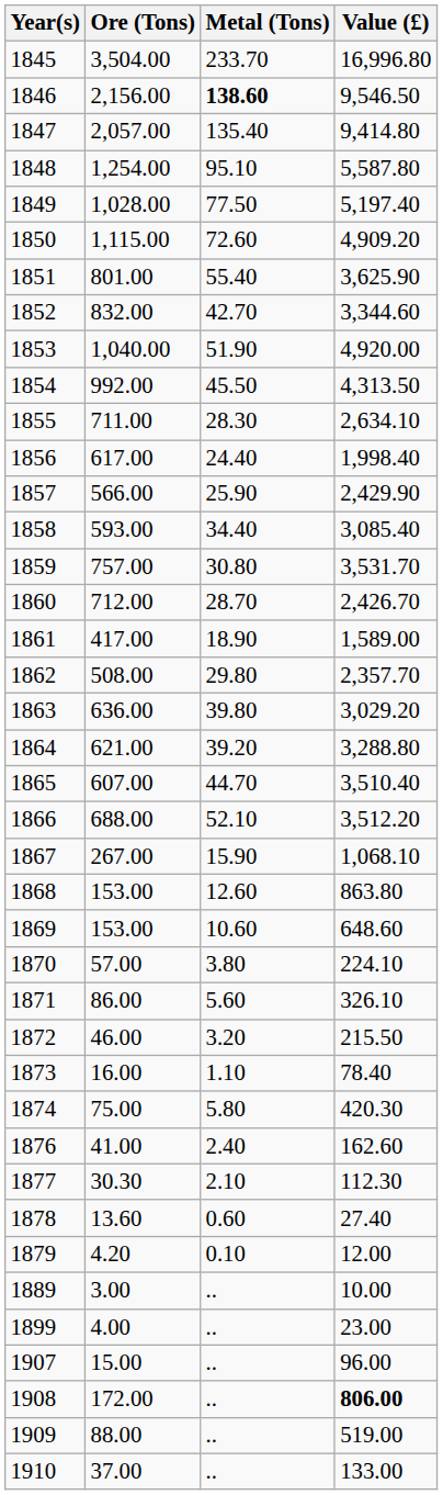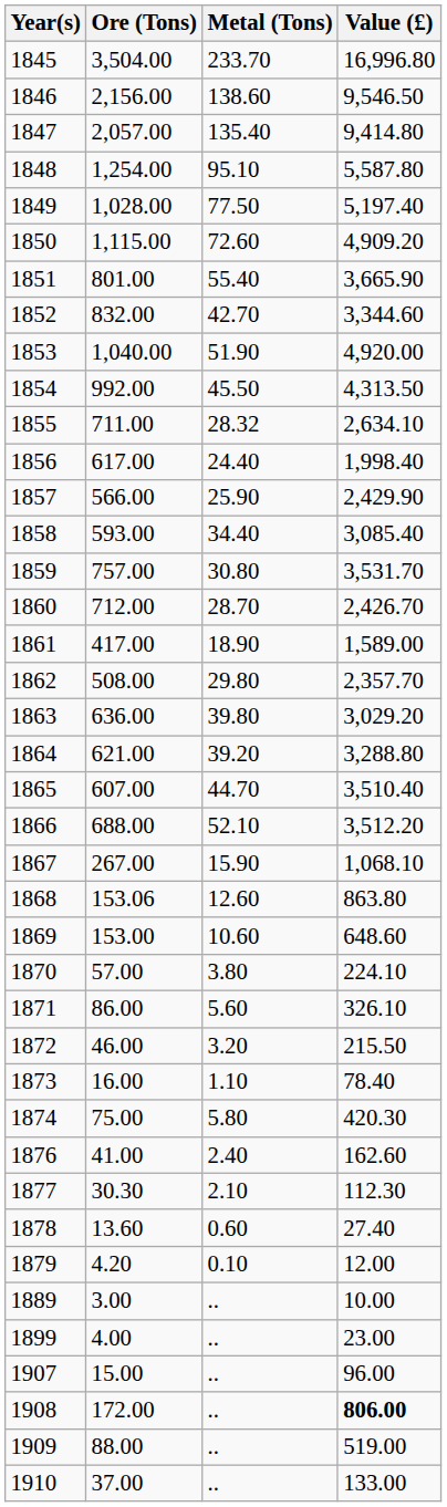 <table class="wikitable sortable mw-collapsible mw-collapsed">
 <tr>
 <th>Year(s)</th>
 <th>Ore (Tons)</th>
 <th>Metal (Tons)</th>
 <th>Value (£)</th>
 </tr>
 <tr>
 <td>1845</td>
 <td>3,504.00</td>
 <td>233.70</td>
 <td>16,996.80</td>
 </tr>
 <tr>
 <td>1846</td>
 <td>2,156.00</td>
-<td><strong>138.60</strong></td>
+<td>138.60</td>
 <td>9,546.50</td>
 </tr>
 <tr>
 <td>1847</td>
 <td>2,057.00</td>
 <td>135.40</td>
 <td>9,414.80</td>
 </tr>
 <tr>
 <td>1848</td>
 <td>1,254.00</td>
 <td>95.10</td>
 <td>5,587.80</td>
 </tr>
 <tr>
 <td>1849</td>
 <td>1,028.00</td>
 <td>77.50</td>
 <td>5,197.40</td>
 </tr>
 <tr>
 <td>1850</td>
 <td>1,115.00</td>
 <td>72.60</td>
 <td>4,909.20</td>
 </tr>
 <tr>
 <td>1851</td>
 <td>801.00</td>
 <td>55.40</td>
-<td>3,625.90</td>
+<td>3,665.90</td>
 </tr>
 <tr>
 <td>1852</td>
 <td>832.00</td>
 <td>42.70</td>
 <td>3,344.60</td>
 </tr>
 <tr>
 <td>1853</td>
 <td>1,040.00</td>
 <td>51.90</td>
 <td>4,920.00</td>
 </tr>
 <tr>
 <td>1854</td>
 <td>992.00</td>
 <td>45.50</td>
 <td>4,313.50</td>
 </tr>
 <tr>
 <td>1855</td>
 <td>711.00</td>
-<td>28.30</td>
+<td>28.32</td>
 <td>2,634.10</td>
 </tr>
 <tr>
 <td>1856</td>
 <td>617.00</td>
 <td>24.40</td>
 <td>1,998.40</td>
 </tr>
 <tr>
 <td>1857</td>
 <td>566.00</td>
 <td>25.90</td>
 <td>2,429.90</td>
 </tr>
 <tr>
 <td>1858</td>
 <td>593.00</td>
 <td>34.40</td>
 <td>3,085.40</td>
 </tr>
 <tr>
 <td>1859</td>
 <td>757.00</td>
 <td>30.80</td>
 <td>3,531.70</td>
 </tr>
 <tr>
 <td>1860</td>
 <td>712.00</td>
 <td>28.70</td>
 <td>2,426.70</td>
 </tr>
 <tr>
 <td>1861</td>
 <td>417.00</td>
 <td>18.90</td>
 <td>1,589.00</td>
 </tr>
 <tr>
 <td>1862</td>
 <td>508.00</td>
 <td>29.80</td>
 <td>2,357.70</td>
 </tr>
 <tr>
 <td>1863</td>
 <td>636.00</td>
 <td>39.80</td>
 <td>3,029.20</td>
 </tr>
 <tr>
 <td>1864</td>
 <td>621.00</td>
 <td>39.20</td>
 <td>3,288.80</td>
 </tr>
 <tr>
 <td>1865</td>
 <td>607.00</td>
 <td>44.70</td>
 <td>3,510.40</td>
 </tr>
 <tr>
 <td>1866</td>
 <td>688.00</td>
 <td>52.10</td>
 <td>3,512.20</td>
 </tr>
 <tr>
 <td>1867</td>
 <td>267.00</td>
 <td>15.90</td>
 <td>1,068.10</td>
 </tr>
 <tr>
 <td>1868</td>
-<td>153.00</td>
+<td>153.06</td>
 <td>12.60</td>
 <td>863.80</td>
 </tr>
 <tr>
 <td>1869</td>
 <td>153.00</td>
 <td>10.60</td>
 <td>648.60</td>
 </tr>
 <tr>
 <td>1870</td>
 <td>57.00</td>
 <td>3.80</td>
 <td>224.10</td>
 </tr>
 <tr>
 <td>1871</td>
 <td>86.00</td>
 <td>5.60</td>
 <td>326.10</td>
 </tr>
 <tr>
 <td>1872</td>
 <td>46.00</td>
 <td>3.20</td>
 <td>215.50</td>
 </tr>
 <tr>
 <td>1873</td>
 <td>16.00</td>
 <td>1.10</td>
 <td>78.40</td>
 </tr>
 <tr>
 <td>1874</td>
 <td>75.00</td>
 <td>5.80</td>
 <td>420.30</td>
 </tr>
 <tr>
 <td>1876</td>
 <td>41.00</td>
 <td>2.40</td>
 <td>162.60</td>
 </tr>
 <tr>
 <td>1877</td>
 <td>30.30</td>
 <td>2.10</td>
 <td>112.30</td>
 </tr>
 <tr>
 <td>1878</td>
 <td>13.60</td>
 <td>0.60</td>
 <td>27.40</td>
 </tr>
 <tr>
 <td>1879</td>
 <td>4.20</td>
 <td>0.10</td>
 <td>12.00</td>
 </tr>
 <tr>
 <td>1889</td>
 <td>3.00</td>
 <td>..</td>
 <td>10.00</td>
 </tr>
 <tr>
 <td>1899</td>
 <td>4.00</td>
 <td>..</td>
 <td>23.00</td>
 </tr>
 <tr>
 <td>1907</td>
 <td>15.00</td>
 <td>..</td>
 <td>96.00</td>
 </tr>
 <tr>
 <td>1908</td>
 <td>172.00</td>
 <td>..</td>
 <td><strong>806.00</strong></td>
 </tr>
 <tr>
 <td>1909</td>
 <td>88.00</td>
 <td>..</td>
 <td>519.00</td>
 </tr>
 <tr>
 <td>1910</td>
 <td>37.00</td>
 <td>..</td>
 <td>133.00</td>
 </tr>
 </table>
